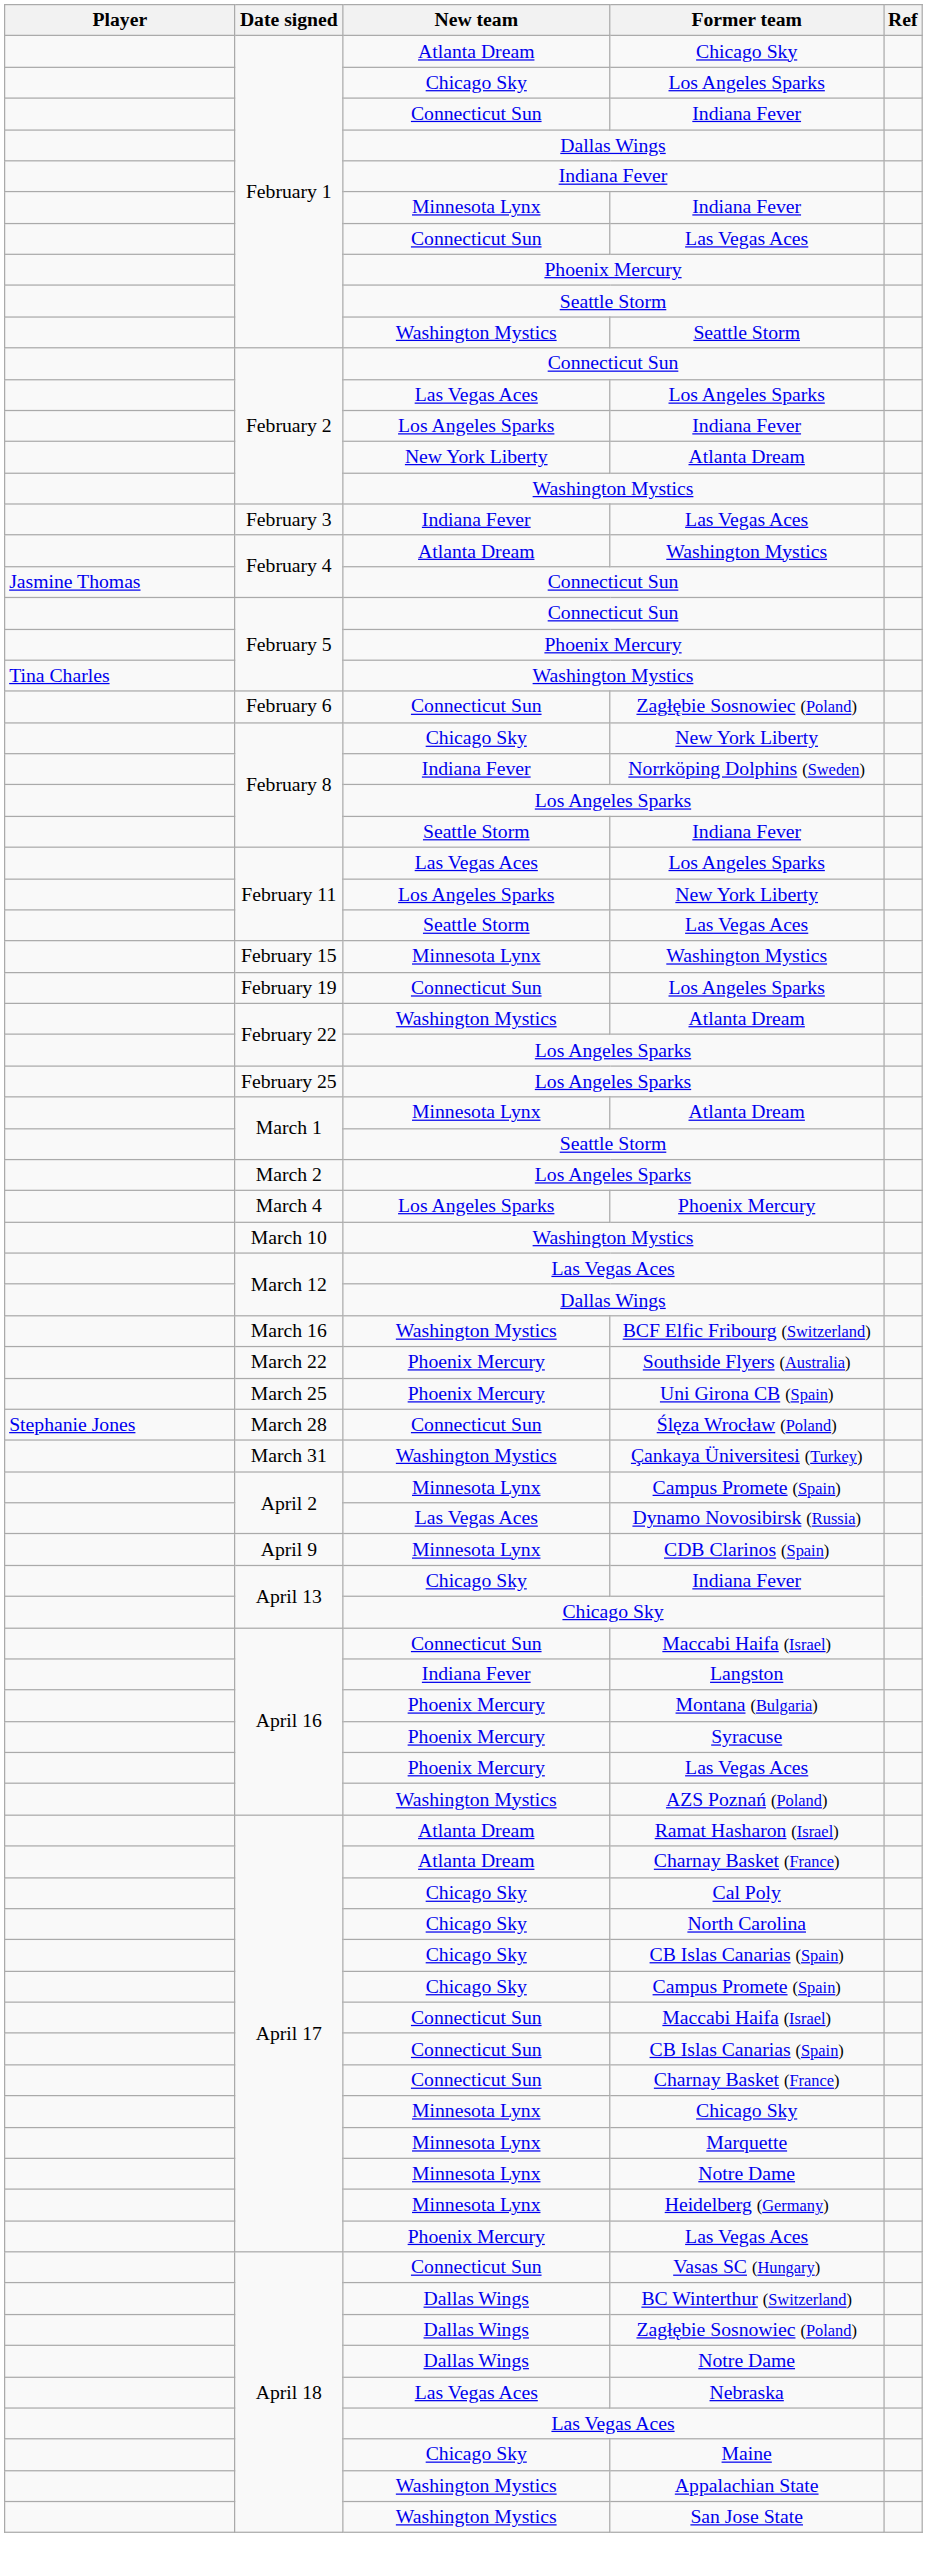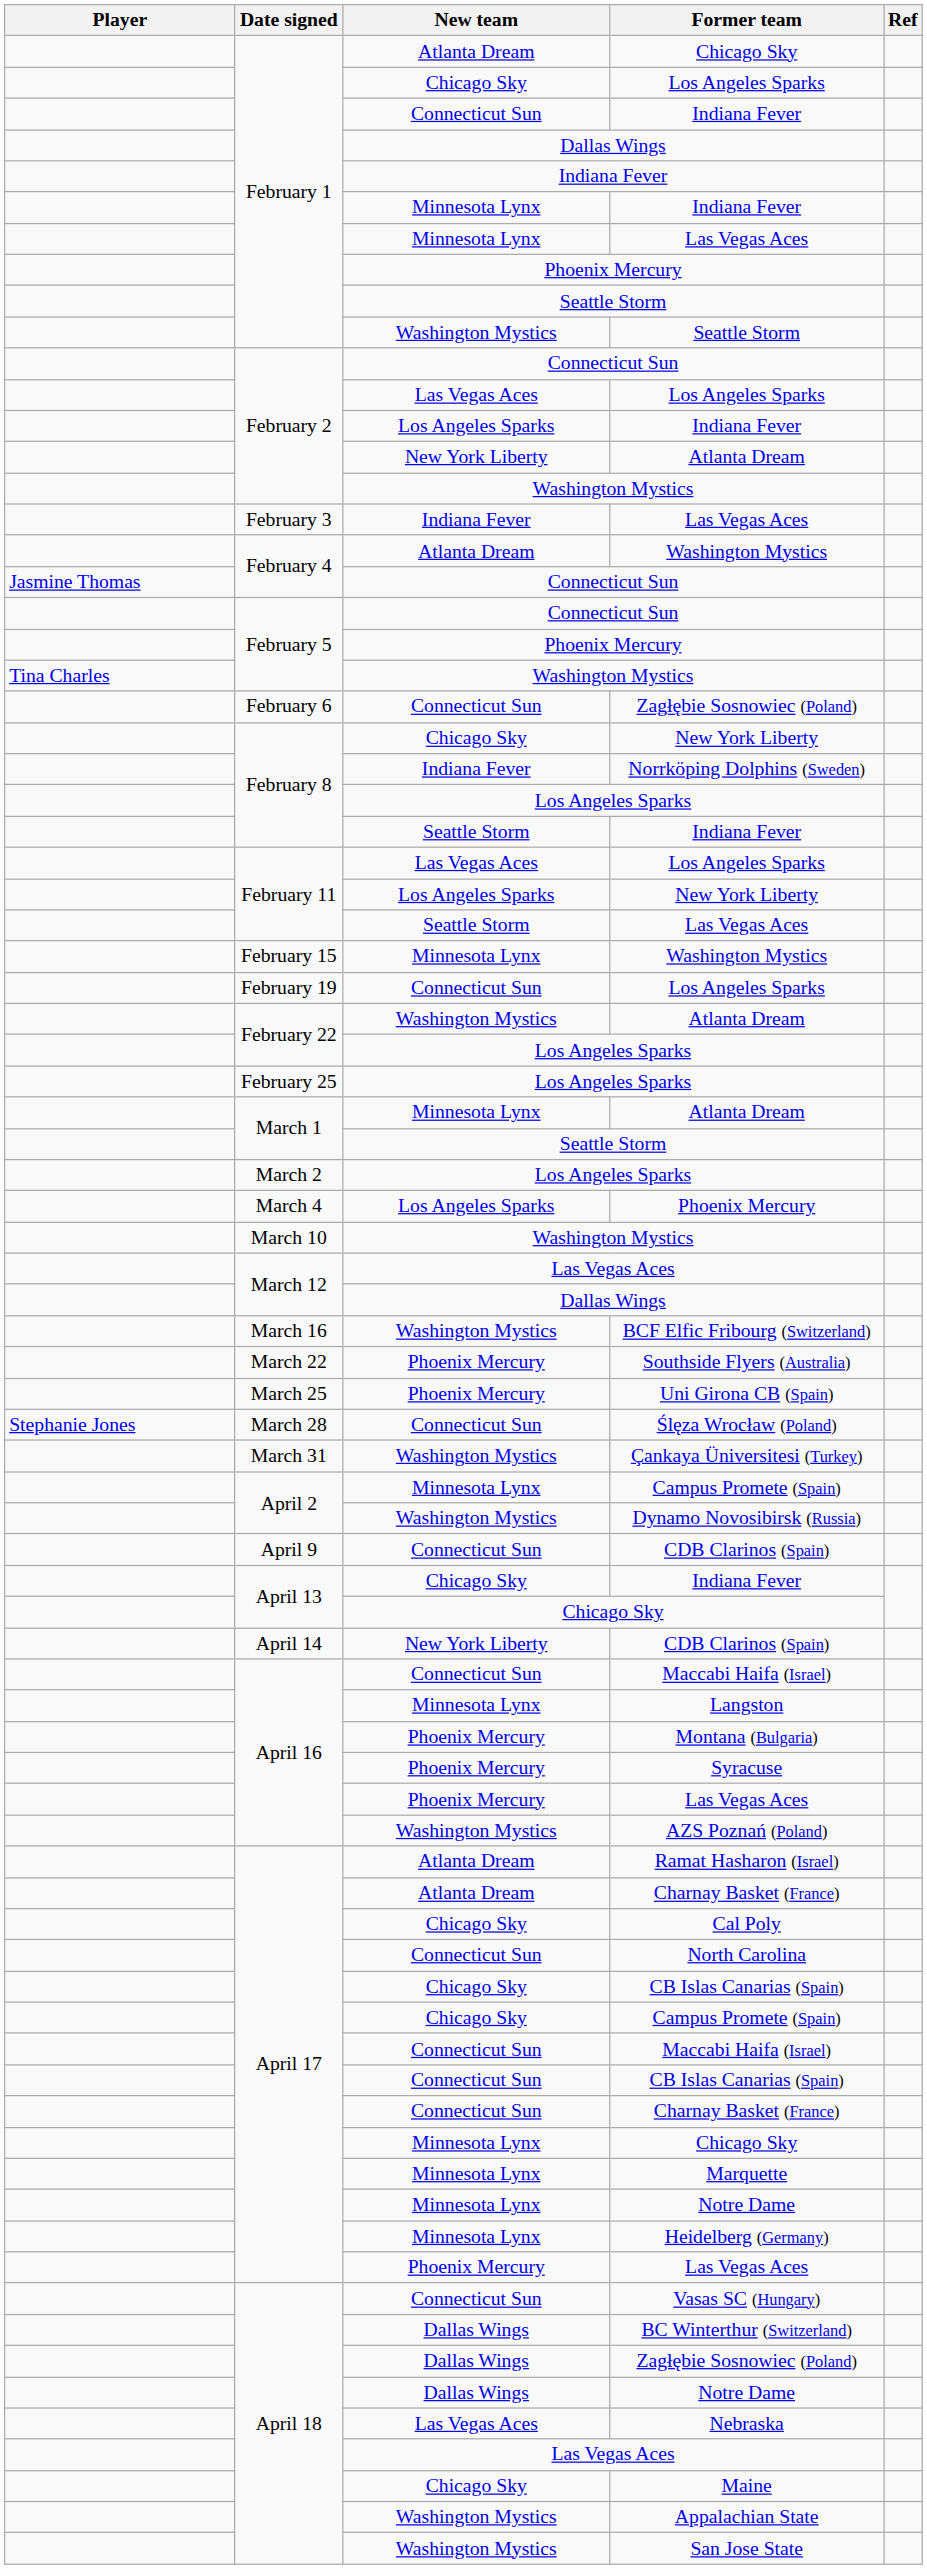 <table class="wikitable sortable" style="text-align:center">
 <tr>
 <th style="width:180px">Player</th>
 <th style="width:80px">Date signed</th>
 <th style="width:210px">New team</th>
 <th style="width:215px">Former team</th>
 <th class="unsortable">Ref</th>
 </tr>
 <tr>
 <td align="left"> </td>
 <td rowspan="10" align="center">February 1</td>
 <td align="center"><a href='#'>Atlanta Dream</a></td>
 <td align="center"><a href='#'>Chicago Sky</a></td>
 <td align="center"></td>
 </tr>
 <tr>
 <td align="left"> </td>
 <td align="center"><a href='#'>Chicago Sky</a></td>
 <td align="center"><a href='#'>Los Angeles Sparks</a></td>
 <td align="center"></td>
 </tr>
 <tr>
 <td align="left"> </td>
 <td align="center"><a href='#'>Connecticut Sun</a></td>
 <td align="center"><a href='#'>Indiana Fever</a></td>
 <td align="center"></td>
 </tr>
 <tr>
 <td align="left"> </td>
 <td colspan="2" align="center"><a href='#'>Dallas Wings</a></td>
 <td align="center"></td>
 </tr>
 <tr>
 <td align="left"> </td>
 <td colspan="2" align="center"><a href='#'>Indiana Fever</a></td>
 <td align="center"></td>
 </tr>
 <tr>
 <td align="left"> </td>
 <td align="center"><a href='#'>Minnesota Lynx</a></td>
 <td align="center"><a href='#'>Indiana Fever</a></td>
 <td align="center"></td>
 </tr>
 <tr>
 <td align="left"> </td>
-<td align="center"><a href='#'>Connecticut Sun</a></td>
+<td align="center"><a href='#'>Minnesota Lynx</a></td>
 <td align="center"><a href='#'>Las Vegas Aces</a></td>
 <td align="center"></td>
 </tr>
 <tr>
 <td align="left"> </td>
 <td colspan="2" align="center"><a href='#'>Phoenix Mercury</a></td>
 <td align="center"></td>
 </tr>
 <tr>
 <td align="left"> </td>
 <td colspan="2" align="center"><a href='#'>Seattle Storm</a></td>
 <td align="center"></td>
 </tr>
 <tr>
 <td align="left"> </td>
 <td align="center"><a href='#'>Washington Mystics</a></td>
 <td align="center"><a href='#'>Seattle Storm</a></td>
 <td align="center"></td>
 </tr>
 <tr>
 <td align="left"> </td>
 <td rowspan="5" align="center">February 2</td>
 <td colspan="2" align="center"><a href='#'>Connecticut Sun</a></td>
 <td align="center"></td>
 </tr>
 <tr>
 <td align="left"> </td>
 <td align="center"><a href='#'>Las Vegas Aces</a></td>
 <td align="center"><a href='#'>Los Angeles Sparks</a></td>
 <td align="center"></td>
 </tr>
 <tr>
 <td align="left"> </td>
 <td align="center"><a href='#'>Los Angeles Sparks</a></td>
 <td align="center"><a href='#'>Indiana Fever</a></td>
 <td align="center"></td>
 </tr>
 <tr>
 <td align="left"> </td>
 <td align="center"><a href='#'>New York Liberty</a></td>
 <td align="center"><a href='#'>Atlanta Dream</a></td>
 <td align="center"></td>
 </tr>
 <tr>
 <td align="left"> </td>
 <td colspan="2" align="center"><a href='#'>Washington Mystics</a></td>
 <td align="center"></td>
 </tr>
 <tr>
 <td align="left"> </td>
 <td align="center">February 3</td>
 <td align="center"><a href='#'>Indiana Fever</a></td>
 <td align="center"><a href='#'>Las Vegas Aces</a></td>
 <td align="center"></td>
 </tr>
 <tr>
 <td align="left"> </td>
 <td rowspan="2" align="center">February 4</td>
 <td align="center"><a href='#'>Atlanta Dream</a></td>
 <td align="center"><a href='#'>Washington Mystics</a></td>
 <td align="center"></td>
 </tr>
 <tr>
 <td align="left"> <a href='#'>Jasmine Thomas</a></td>
 <td colspan="2" align="center"><a href='#'>Connecticut Sun</a></td>
 <td align="center"></td>
 </tr>
 <tr>
 <td align="left"> </td>
 <td rowspan="3" align="center">February 5</td>
 <td colspan="2" align="center"><a href='#'>Connecticut Sun</a></td>
 <td align="center"></td>
 </tr>
 <tr>
 <td align="left"> </td>
 <td colspan="2" align="center"><a href='#'>Phoenix Mercury</a></td>
 <td align="center"></td>
 </tr>
 <tr>
 <td align="left"> <a href='#'>Tina Charles</a></td>
 <td colspan="2" align="center"><a href='#'>Washington Mystics</a></td>
 <td align="center"></td>
 </tr>
 <tr>
 <td align="left"> </td>
 <td align="center">February 6</td>
 <td align="center"><a href='#'>Connecticut Sun</a></td>
 <td align="center"><a href='#'>Zagłębie Sosnowiec</a> <small>(<a href='#'>Poland</a>)</small></td>
 <td align="center"></td>
 </tr>
 <tr>
 <td align="left"> </td>
 <td rowspan="4" align="center">February 8</td>
 <td align="center"><a href='#'>Chicago Sky</a></td>
 <td align="center"><a href='#'>New York Liberty</a></td>
 <td align="center"></td>
 </tr>
 <tr>
 <td align="left"> </td>
 <td align="center"><a href='#'>Indiana Fever</a></td>
 <td align="center"><a href='#'>Norrköping Dolphins</a> <small>(<a href='#'>Sweden</a>)</small></td>
 <td align="center"></td>
 </tr>
 <tr>
 <td align="left"> </td>
 <td colspan="2" align="center"><a href='#'>Los Angeles Sparks</a></td>
 <td align="center"></td>
 </tr>
 <tr>
 <td align="left"> </td>
 <td align="center"><a href='#'>Seattle Storm</a></td>
 <td align="center"><a href='#'>Indiana Fever</a></td>
 <td align="center"></td>
 </tr>
 <tr>
 <td align="left"> </td>
 <td rowspan="3" align="center">February 11</td>
 <td align="center"><a href='#'>Las Vegas Aces</a></td>
 <td align="center"><a href='#'>Los Angeles Sparks</a></td>
 <td align="center"></td>
 </tr>
 <tr>
 <td align="left"> </td>
 <td align="center"><a href='#'>Los Angeles Sparks</a></td>
 <td align="center"><a href='#'>New York Liberty</a></td>
 <td align="center"></td>
 </tr>
 <tr>
 <td align="left"> </td>
 <td align="center"><a href='#'>Seattle Storm</a></td>
 <td align="center"><a href='#'>Las Vegas Aces</a></td>
 <td align="center"></td>
 </tr>
 <tr>
 <td align="left"> </td>
 <td align="center">February 15</td>
 <td align="center"><a href='#'>Minnesota Lynx</a></td>
 <td align="center"><a href='#'>Washington Mystics</a></td>
 <td align="center"></td>
 </tr>
 <tr>
 <td align="left"> </td>
 <td align="center">February 19</td>
 <td align="center"><a href='#'>Connecticut Sun</a></td>
 <td align="center"><a href='#'>Los Angeles Sparks</a></td>
 <td align="center"></td>
 </tr>
 <tr>
 <td align="left"> </td>
 <td rowspan="2" align="center">February 22</td>
 <td align="center"><a href='#'>Washington Mystics</a></td>
 <td align="center"><a href='#'>Atlanta Dream</a></td>
 <td align="center"></td>
 </tr>
 <tr>
 <td align="left"> </td>
 <td colspan="2" align="center"><a href='#'>Los Angeles Sparks</a></td>
 <td align="center"></td>
 </tr>
 <tr>
 <td align="left"> </td>
 <td align="center">February 25</td>
 <td colspan="2" align="center"><a href='#'>Los Angeles Sparks</a></td>
 <td align="center"></td>
 </tr>
 <tr>
 <td align="left"> </td>
 <td rowspan="2" align="center">March 1</td>
 <td align="center"><a href='#'>Minnesota Lynx</a></td>
 <td align="center"><a href='#'>Atlanta Dream</a></td>
 <td align="center"></td>
 </tr>
 <tr>
 <td align="left"> </td>
 <td colspan="2" align="center"><a href='#'>Seattle Storm</a></td>
 <td align="center"></td>
 </tr>
 <tr>
 <td align="left"> </td>
 <td align="center">March 2</td>
 <td colspan="2" align="center"><a href='#'>Los Angeles Sparks</a></td>
 <td align="center"></td>
 </tr>
 <tr>
 <td align="left"> </td>
 <td align="center">March 4</td>
 <td align="center"><a href='#'>Los Angeles Sparks</a></td>
 <td align="center"><a href='#'>Phoenix Mercury</a></td>
 <td align="center"></td>
 </tr>
 <tr>
 <td align="left"> </td>
 <td align="center">March 10</td>
 <td colspan="2" align="center"><a href='#'>Washington Mystics</a></td>
 <td align="center"></td>
 </tr>
 <tr>
 <td align="left"> </td>
 <td rowspan="2" align="center">March 12</td>
 <td colspan="2" align="center"><a href='#'>Las Vegas Aces</a></td>
 <td align="center"></td>
 </tr>
 <tr>
 <td align="left"> </td>
 <td colspan="2" align="center"><a href='#'>Dallas Wings</a></td>
 <td align="center"></td>
 </tr>
 <tr>
 <td align="left"> </td>
 <td align="center">March 16</td>
 <td align="center"><a href='#'>Washington Mystics</a></td>
 <td align="center"><a href='#'>BCF Elfic Fribourg</a> <small>(<a href='#'>Switzerland</a>)</small></td>
 <td align="center"></td>
 </tr>
 <tr>
 <td align="left"> </td>
 <td align="center">March 22</td>
 <td align="center"><a href='#'>Phoenix Mercury</a></td>
 <td align="center"><a href='#'>Southside Flyers</a> <small>(<a href='#'>Australia</a>)</small></td>
 <td align="center"></td>
 </tr>
 <tr>
 <td align="left"> </td>
 <td align="center">March 25</td>
 <td align="center"><a href='#'>Phoenix Mercury</a></td>
 <td align="center"><a href='#'>Uni Girona CB</a> <small>(<a href='#'>Spain</a>)</small></td>
 <td align="center"></td>
 </tr>
 <tr>
 <td align="left"> <a href='#'>Stephanie Jones</a></td>
 <td align="center">March 28</td>
 <td align="center"><a href='#'>Connecticut Sun</a></td>
 <td align="center"><a href='#'>Ślęza Wrocław</a> <small>(<a href='#'>Poland</a>)</small></td>
 <td align="center"></td>
 </tr>
 <tr>
 <td align="left"> </td>
 <td align="center">March 31</td>
 <td align="center"><a href='#'>Washington Mystics</a></td>
 <td align="center"><a href='#'>Çankaya Üniversitesi</a> <small>(<a href='#'>Turkey</a>)</small></td>
 <td align="center"></td>
 </tr>
 <tr>
 <td align="left"> </td>
 <td rowspan="2" align="center">April 2</td>
 <td align="center"><a href='#'>Minnesota Lynx</a></td>
 <td align="center"><a href='#'>Campus Promete</a> <small>(<a href='#'>Spain</a>)</small></td>
 <td align="center"></td>
 </tr>
 <tr>
 <td align="left"> </td>
-<td align="center"><a href='#'>Las Vegas Aces</a></td>
+<td align="center"><a href='#'>Washington Mystics</a></td>
 <td align="center"><a href='#'>Dynamo Novosibirsk</a> <small>(<a href='#'>Russia</a>)</small></td>
 <td align="center"></td>
 </tr>
 <tr>
 <td align="left"> </td>
 <td align="center">April 9</td>
-<td align="center"><a href='#'>Minnesota Lynx</a></td>
+<td align="center"><a href='#'>Connecticut Sun</a></td>
 <td align="center"><a href='#'>CDB Clarinos</a> <small>(<a href='#'>Spain</a>)</small></td>
 <td align="center"></td>
 </tr>
 <tr>
 <td align="left"> </td>
 <td rowspan="2" align="center">April 13</td>
 <td align="center"><a href='#'>Chicago Sky</a></td>
 <td align="center"><a href='#'>Indiana Fever</a></td>
 <td rowspan="2" align="center"></td>
 </tr>
 <tr>
 <td align="left"> </td>
 <td colspan="2" align="center"><a href='#'>Chicago Sky</a></td>
 </tr>
 <tr>
 <td align="left"> </td>
+<td align="center">April 14</td>
+<td align="center"><a href='#'>New York Liberty</a></td>
+<td align="center"><a href='#'>CDB Clarinos</a> <small>(<a href='#'>Spain</a>)</small></td>
+<td align="center"></td>
+</tr>
+<tr>
+<td align="left"> </td>
 <td rowspan="6" align="center">April 16</td>
 <td align="center"><a href='#'>Connecticut Sun</a></td>
 <td align="center"><a href='#'>Maccabi Haifa</a> <small>(<a href='#'>Israel</a>)</small></td>
 <td align="center"></td>
 </tr>
 <tr>
 <td align="left"> </td>
-<td align="center"><a href='#'>Indiana Fever</a></td>
+<td align="center"><a href='#'>Minnesota Lynx</a></td>
 <td align="center"><a href='#'>Langston</a></td>
 <td align="center"></td>
 </tr>
 <tr>
 <td align="left"> </td>
 <td align="center"><a href='#'>Phoenix Mercury</a></td>
 <td align="center"><a href='#'>Montana</a> <small>(<a href='#'>Bulgaria</a>)</small></td>
 <td align="center"></td>
 </tr>
 <tr>
 <td align="left"> </td>
 <td align="center"><a href='#'>Phoenix Mercury</a></td>
 <td align="center"><a href='#'>Syracuse</a></td>
 <td align="center"></td>
 </tr>
 <tr>
 <td align="left"> </td>
 <td align="center"><a href='#'>Phoenix Mercury</a></td>
 <td align="center"><a href='#'>Las Vegas Aces</a></td>
 <td align="center"></td>
 </tr>
 <tr>
 <td align="left"> </td>
 <td align="center"><a href='#'>Washington Mystics</a></td>
 <td align="center"><a href='#'>AZS Poznań</a> <small>(<a href='#'>Poland</a>)</small></td>
 <td align="center"></td>
 </tr>
 <tr>
 <td align="left"> </td>
 <td rowspan="14" align="center">April 17</td>
 <td align="center"><a href='#'>Atlanta Dream</a></td>
 <td align="center"><a href='#'>Ramat Hasharon</a> <small>(<a href='#'>Israel</a>)</small></td>
 <td align="center"></td>
 </tr>
 <tr>
 <td align="left"> </td>
 <td align="center"><a href='#'>Atlanta Dream</a></td>
 <td align="center"><a href='#'>Charnay Basket</a> <small>(<a href='#'>France</a>)</small></td>
 <td align="center"></td>
 </tr>
 <tr>
 <td align="left"> </td>
 <td align="center"><a href='#'>Chicago Sky</a></td>
 <td align="center"><a href='#'>Cal Poly</a></td>
 <td align="center"></td>
 </tr>
 <tr>
 <td align="left"> </td>
-<td align="center"><a href='#'>Chicago Sky</a></td>
+<td align="center"><a href='#'>Connecticut Sun</a></td>
 <td align="center"><a href='#'>North Carolina</a></td>
 <td align="center"></td>
 </tr>
 <tr>
 <td align="left"> </td>
 <td align="center"><a href='#'>Chicago Sky</a></td>
 <td align="center"><a href='#'>CB Islas Canarias</a> <small>(<a href='#'>Spain</a>)</small></td>
 <td align="center"></td>
 </tr>
 <tr>
 <td align="left"> </td>
 <td align="center"><a href='#'>Chicago Sky</a></td>
 <td align="center"><a href='#'>Campus Promete</a> <small>(<a href='#'>Spain</a>)</small></td>
 <td align="center"></td>
 </tr>
 <tr>
 <td align="left"> </td>
 <td align="center"><a href='#'>Connecticut Sun</a></td>
 <td align="center"><a href='#'>Maccabi Haifa</a> <small>(<a href='#'>Israel</a>)</small></td>
 <td align="center"></td>
 </tr>
 <tr>
 <td align="left"> </td>
 <td align="center"><a href='#'>Connecticut Sun</a></td>
 <td align="center"><a href='#'>CB Islas Canarias</a> <small>(<a href='#'>Spain</a>)</small></td>
 <td align="center"></td>
 </tr>
 <tr>
 <td align="left"> </td>
 <td align="center"><a href='#'>Connecticut Sun</a></td>
 <td align="center"><a href='#'>Charnay Basket</a> <small>(<a href='#'>France</a>)</small></td>
 <td align="center"></td>
 </tr>
 <tr>
 <td align="left"> </td>
 <td align="center"><a href='#'>Minnesota Lynx</a></td>
 <td align="center"><a href='#'>Chicago Sky</a></td>
 <td align="center"></td>
 </tr>
 <tr>
 <td align="left"> </td>
 <td align="center"><a href='#'>Minnesota Lynx</a></td>
 <td align="center"><a href='#'>Marquette</a></td>
 <td align="center"></td>
 </tr>
 <tr>
 <td align="left"> </td>
 <td align="center"><a href='#'>Minnesota Lynx</a></td>
 <td align="center"><a href='#'>Notre Dame</a></td>
 <td align="center"></td>
 </tr>
 <tr>
 <td align="left"> </td>
 <td align="center"><a href='#'>Minnesota Lynx</a></td>
 <td align="center"><a href='#'>Heidelberg</a> <small>(<a href='#'>Germany</a>)</small></td>
 <td align="center"></td>
 </tr>
 <tr>
 <td align="left"> </td>
 <td align="center"><a href='#'>Phoenix Mercury</a></td>
 <td align="center"><a href='#'>Las Vegas Aces</a></td>
 <td align="center"></td>
 </tr>
 <tr>
 <td align="left"> </td>
 <td rowspan="9" align="center">April 18</td>
 <td align="center"><a href='#'>Connecticut Sun</a></td>
 <td align="center"><a href='#'>Vasas SC</a> <small>(<a href='#'>Hungary</a>)</small></td>
 <td align="center"></td>
 </tr>
 <tr>
 <td align="left"> </td>
 <td align="center"><a href='#'>Dallas Wings</a></td>
 <td align="center"><a href='#'>BC Winterthur</a> <small>(<a href='#'>Switzerland</a>)</small></td>
 <td align="center"></td>
 </tr>
 <tr>
 <td align="left"> </td>
 <td align="center"><a href='#'>Dallas Wings</a></td>
 <td align="center"><a href='#'>Zagłębie Sosnowiec</a> <small>(<a href='#'>Poland</a>)</small></td>
 <td align="center"></td>
 </tr>
 <tr>
 <td align="left"> </td>
 <td align="center"><a href='#'>Dallas Wings</a></td>
 <td align="center"><a href='#'>Notre Dame</a></td>
 <td align="center"></td>
 </tr>
 <tr>
 <td align="left"> </td>
 <td align="center"><a href='#'>Las Vegas Aces</a></td>
 <td align="center"><a href='#'>Nebraska</a></td>
 <td align="center"></td>
 </tr>
 <tr>
 <td align="left"> </td>
 <td colspan="2" align="center"><a href='#'>Las Vegas Aces</a></td>
 <td align="center"></td>
 </tr>
 <tr>
 <td align="left"> </td>
 <td align="center"><a href='#'>Chicago Sky</a></td>
 <td align="center"><a href='#'>Maine</a></td>
 <td align="center"></td>
 </tr>
 <tr>
 <td align="left"> </td>
 <td align="center"><a href='#'>Washington Mystics</a></td>
 <td align="center"><a href='#'>Appalachian State</a></td>
 <td align="center"></td>
 </tr>
 <tr>
 <td align="left"> </td>
 <td align="center"><a href='#'>Washington Mystics</a></td>
 <td align="center"><a href='#'>San Jose State</a></td>
 <td align="center"></td>
 </tr>
 </table>
